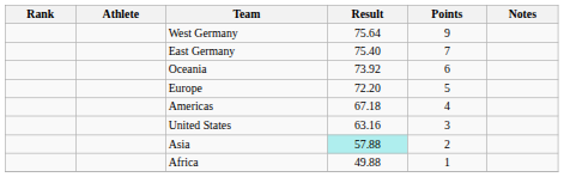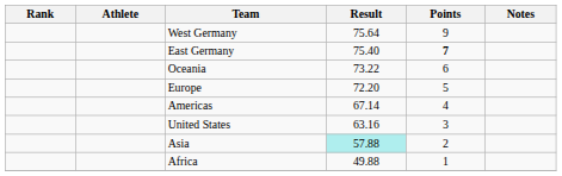 <table class="wikitable sortable" style="text-align:center" width="60%">
 <tr>
 <th>Rank</th>
 <th>Athlete</th>
 <th>Team</th>
 <th>Result</th>
 <th>Points</th>
 <th>Notes</th>
 </tr>
 <tr>
 <td></td>
 <td align="left"></td>
 <td align=left>West Germany</td>
 <td>75.64</td>
 <td>9</td>
 <td></td>
 </tr>
 <tr>
 <td></td>
 <td align="left"></td>
 <td align=left>East Germany</td>
 <td>75.40</td>
-<td>7</td>
+<td><strong>7</strong></td>
 <td></td>
 </tr>
 <tr>
 <td></td>
 <td align="left"></td>
 <td align=left>Oceania</td>
-<td>73.92</td>
+<td>73.22</td>
 <td>6</td>
 <td></td>
 </tr>
 <tr>
 <td></td>
 <td align="left"></td>
 <td align=left>Europe</td>
 <td>72.20</td>
 <td>5</td>
 <td></td>
 </tr>
 <tr>
 <td></td>
 <td align="left"></td>
 <td align=left>Americas</td>
-<td>67.18</td>
+<td>67.14</td>
 <td>4</td>
 <td></td>
 </tr>
 <tr>
 <td></td>
 <td align="left"></td>
 <td align=left>United States</td>
 <td>63.16</td>
 <td>3</td>
 <td></td>
 </tr>
 <tr>
 <td></td>
 <td align="left"></td>
 <td align=left>Asia</td>
 <td style="background: paleturquoise;">57.88</td>
 <td>2</td>
 <td></td>
 </tr>
 <tr>
 <td></td>
 <td align="left"></td>
 <td align=left>Africa</td>
 <td>49.88</td>
 <td>1</td>
 <td></td>
 </tr>
 <tr>
 </tr>
 </table>
